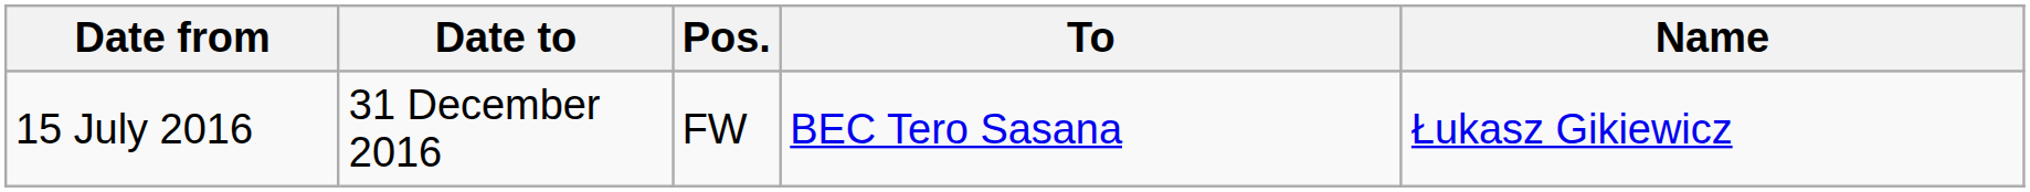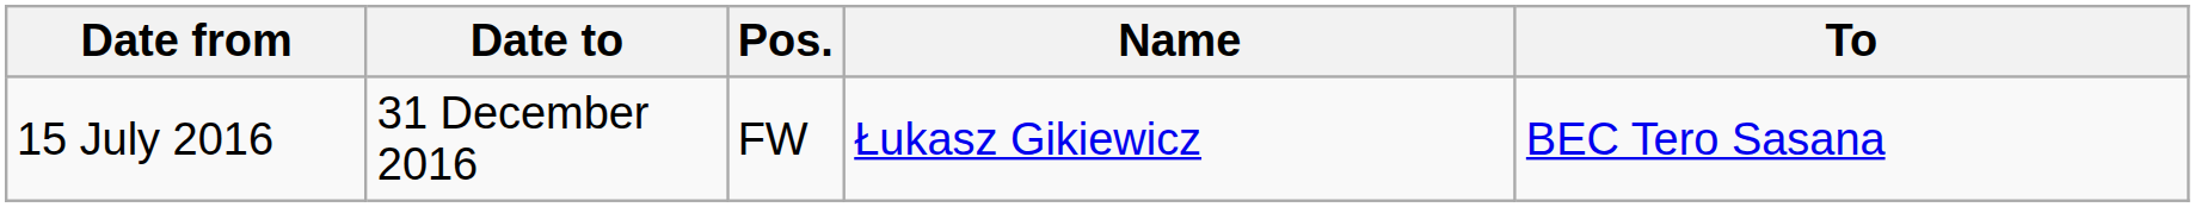 <table class="wikitable">
 <tr>
 <th width="120">Date from</th>
 <th width="120">Date to</th>
 <th>Pos.</th>
+<th width="230">Name</th>
 <th width="230">To</th>
-<th width="230">Name</th>
 </tr>
 <tr>
 <td>15 July 2016</td>
 <td>31 December 2016</td>
 <td>FW</td>
+<td> <a href='#'>Łukasz Gikiewicz</a></td>
 <td> <a href='#'>BEC Tero Sasana</a></td>
-<td> <a href='#'>Łukasz Gikiewicz</a></td>
 </tr>
 </table>
